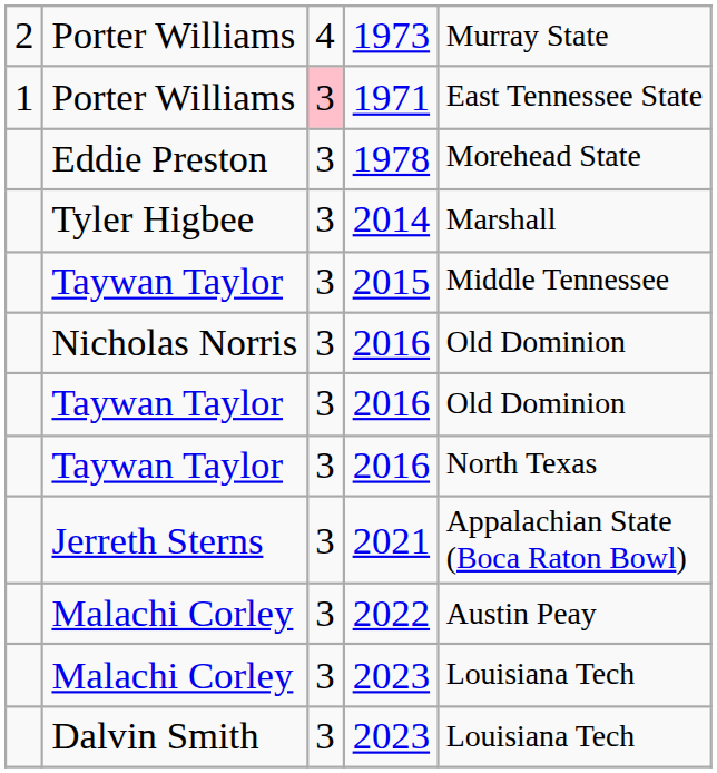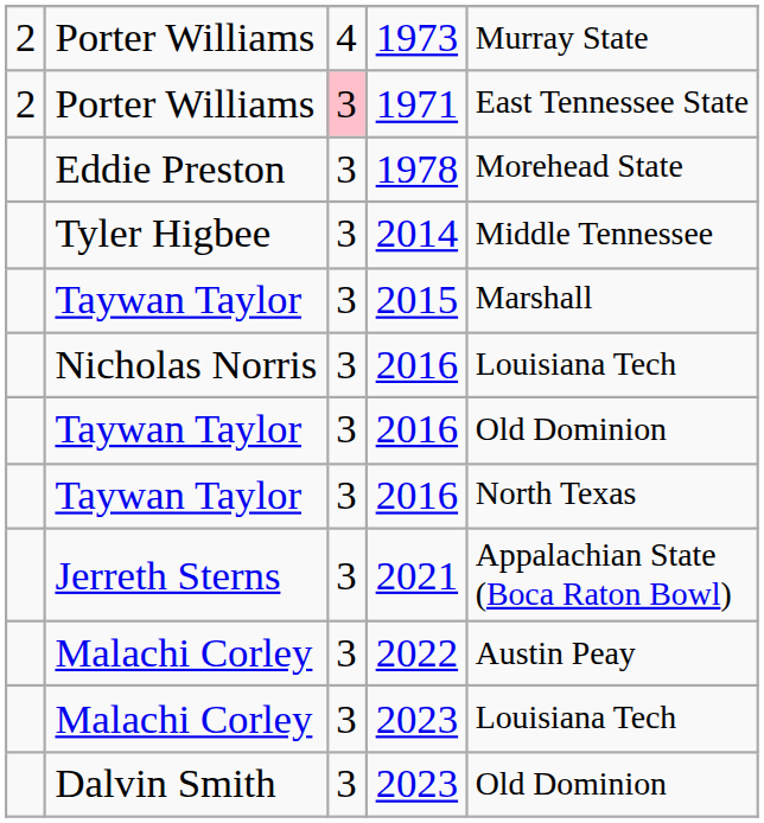 <table class="wikitable">
 <tr>
 </tr>
 <tr>
 <td>2</td>
 <td>Porter Williams</td>
 <td>4</td>
 <td><a href='#'>1973</a></td>
 <td style="font-size:80%;">Murray State</td>
 </tr>
 <tr>
-<td>1</td>
+<td>2</td>
 <td>Porter Williams</td>
 <td style="background: pink;">3</td>
 <td><a href='#'>1971</a></td>
 <td style="font-size:80%;">East Tennessee State</td>
 </tr>
 <tr>
 <td></td>
 <td>Eddie Preston</td>
 <td>3</td>
 <td><a href='#'>1978</a></td>
 <td style="font-size:80%;">Morehead State</td>
 </tr>
 <tr>
 <td></td>
 <td>Tyler Higbee</td>
 <td>3</td>
 <td><a href='#'>2014</a></td>
-<td style="font-size:80%;">Marshall</td>
+<td style="font-size:80%;">Middle Tennessee</td>
 </tr>
 <tr>
 <td></td>
 <td><a href='#'>Taywan Taylor</a></td>
 <td>3</td>
 <td><a href='#'>2015</a></td>
-<td style="font-size:80%;">Middle Tennessee</td>
+<td style="font-size:80%;">Marshall</td>
 </tr>
 <tr>
 <td></td>
 <td>Nicholas Norris</td>
 <td>3</td>
 <td><a href='#'>2016</a></td>
-<td style="font-size:80%;">Old Dominion</td>
+<td style="font-size:80%;">Louisiana Tech</td>
 </tr>
 <tr>
 <td></td>
 <td><a href='#'>Taywan Taylor</a></td>
 <td>3</td>
 <td><a href='#'>2016</a></td>
 <td style="font-size:80%;">Old Dominion</td>
 </tr>
 <tr>
 <td></td>
 <td><a href='#'>Taywan Taylor</a></td>
 <td>3</td>
 <td><a href='#'>2016</a></td>
 <td style="font-size:80%;">North Texas</td>
 </tr>
 <tr>
 <td></td>
 <td><a href='#'>Jerreth Sterns</a></td>
 <td>3</td>
 <td><a href='#'>2021</a></td>
 <td style="font-size:80%;">Appalachian State<br>(<a href='#'>Boca Raton Bowl</a>)</td>
 </tr>
 <tr>
 <td></td>
 <td><a href='#'>Malachi Corley</a></td>
 <td>3</td>
 <td><a href='#'>2022</a></td>
 <td style="font-size:80%;">Austin Peay</td>
 </tr>
 <tr>
 <td></td>
 <td><a href='#'>Malachi Corley</a></td>
 <td>3</td>
 <td><a href='#'>2023</a></td>
 <td style="font-size:80%;">Louisiana Tech</td>
 </tr>
 <tr>
 <td></td>
 <td>Dalvin Smith</td>
 <td>3</td>
 <td><a href='#'>2023</a></td>
-<td style="font-size:80%;">Louisiana Tech</td>
+<td style="font-size:80%;">Old Dominion</td>
 </tr>
 </table>
